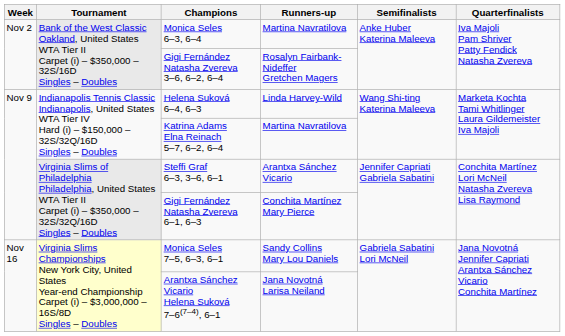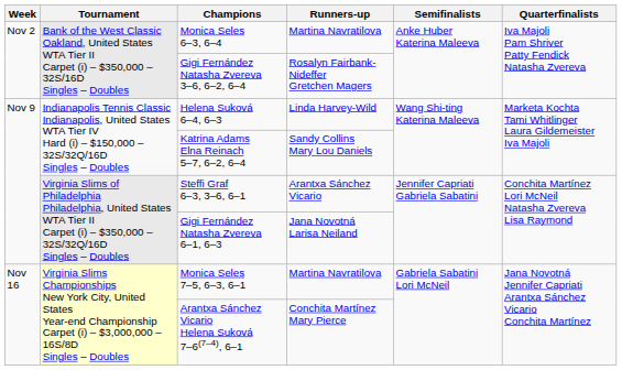 <table class=wikitable style=font-size:95%>
 <tr>
 <th style="width:46px;">Week</th>
 <th style="width:256px;">Tournament</th>
 <th style="width:200px;">Champions</th>
 <th style="width:200px;">Runners-up</th>
 <th style="width:190px;">Semifinalists</th>
 <th style="width:190px;">Quarterfinalists</th>
 </tr>
 <tr valign=top>
 <td rowspan=2>Nov 2</td>
 <td rowspan="2" style="background:#e9e9e9;"><a href='#'>Bank of the West Classic</a><br><a href='#'>Oakland</a>, United States<br>WTA Tier II<br>Carpet (i) – $350,000 – 32S/16D<br><a href='#'>Singles</a> – <a href='#'>Doubles</a></td>
 <td> <a href='#'>Monica Seles</a><br>6–3, 6–4</td>
 <td> <a href='#'>Martina Navratilova</a></td>
 <td rowspan=2> <a href='#'>Anke Huber</a> <br>  <a href='#'>Katerina Maleeva</a></td>
 <td rowspan=2> <a href='#'>Iva Majoli</a> <br>  <a href='#'>Pam Shriver</a> <br>  <a href='#'>Patty Fendick</a> <br>  <a href='#'>Natasha Zvereva</a></td>
 </tr>
 <tr valign=top>
 <td> <a href='#'>Gigi Fernández</a><br> <a href='#'>Natasha Zvereva</a><br>3–6, 6–2, 6–4</td>
 <td> <a href='#'>Rosalyn Fairbank-Nideffer</a><br> <a href='#'>Gretchen Magers</a></td>
 </tr>
 <tr valign=top>
 <td rowspan=4>Nov 9</td>
 <td rowspan="2"><a href='#'>Indianapolis Tennis Classic</a><br><a href='#'>Indianapolis</a>, United States<br>WTA Tier IV<br>Hard (i) – $150,000 – 32S/32Q/16D<br><a href='#'>Singles</a> – <a href='#'>Doubles</a></td>
 <td> <a href='#'>Helena Suková</a><br>6–4, 6–3</td>
 <td> <a href='#'>Linda Harvey-Wild</a></td>
 <td rowspan=2> <a href='#'>Wang Shi-ting</a> <br>  <a href='#'>Katerina Maleeva</a></td>
 <td rowspan=2> <a href='#'>Marketa Kochta</a> <br>  <a href='#'>Tami Whitlinger</a> <br>  <a href='#'>Laura Gildemeister</a> <br>  <a href='#'>Iva Majoli</a></td>
 </tr>
 <tr valign=top>
 <td> <a href='#'>Katrina Adams</a><br> <a href='#'>Elna Reinach</a><br>5–7, 6–2, 6–4</td>
-<td> <a href='#'>Martina Navratilova</a></td>
+<td> <a href='#'>Sandy Collins</a><br> <a href='#'>Mary Lou Daniels</a></td>
 </tr>
 <tr valign=top>
 <td rowspan="2" style="background:#e9e9e9;"><a href='#'>Virginia Slims of Philadelphia</a><br><a href='#'>Philadelphia</a>, United States<br>WTA Tier II<br>Carpet (i) – $350,000 – 32S/32Q/16D<br><a href='#'>Singles</a> – <a href='#'>Doubles</a></td>
 <td> <a href='#'>Steffi Graf</a><br>6–3, 3–6, 6–1</td>
 <td> <a href='#'>Arantxa Sánchez Vicario</a></td>
 <td rowspan=2> <a href='#'>Jennifer Capriati</a> <br>  <a href='#'>Gabriela Sabatini</a></td>
 <td rowspan=2> <a href='#'>Conchita Martínez</a> <br>  <a href='#'>Lori McNeil</a> <br>  <a href='#'>Natasha Zvereva</a> <br>  <a href='#'>Lisa Raymond</a></td>
 </tr>
 <tr valign=top>
 <td> <a href='#'>Gigi Fernández</a><br> <a href='#'>Natasha Zvereva</a><br>6–1, 6–3</td>
-<td> <a href='#'>Conchita Martínez</a><br> <a href='#'>Mary Pierce</a></td>
+<td> <a href='#'>Jana Novotná</a><br> <a href='#'>Larisa Neiland</a></td>
 </tr>
 <tr valign=top>
 <td rowspan=2>Nov 16</td>
 <td rowspan=2 style="background:#ffc;"><a href='#'>Virginia Slims Championships</a><br>New York City, United States<br>Year-end Championship<br>Carpet (i) – $3,000,000 – 16S/8D<br><a href='#'>Singles</a> – <a href='#'>Doubles</a></td>
 <td> <a href='#'>Monica Seles</a><br>7–5, 6–3, 6–1</td>
-<td> <a href='#'>Sandy Collins</a><br> <a href='#'>Mary Lou Daniels</a></td>
+<td> <a href='#'>Martina Navratilova</a></td>
 <td rowspan=2> <a href='#'>Gabriela Sabatini</a> <br>  <a href='#'>Lori McNeil</a></td>
 <td rowspan=2> <a href='#'>Jana Novotná</a> <br>  <a href='#'>Jennifer Capriati</a> <br>  <a href='#'>Arantxa Sánchez Vicario</a> <br>  <a href='#'>Conchita Martínez</a></td>
 </tr>
 <tr valign=top>
 <td> <a href='#'>Arantxa Sánchez Vicario</a><br> <a href='#'>Helena Suková</a><br>7–6<sup>(7–4)</sup>, 6–1</td>
-<td> <a href='#'>Jana Novotná</a><br> <a href='#'>Larisa Neiland</a></td>
+<td> <a href='#'>Conchita Martínez</a><br> <a href='#'>Mary Pierce</a></td>
 </tr>
 </table>
